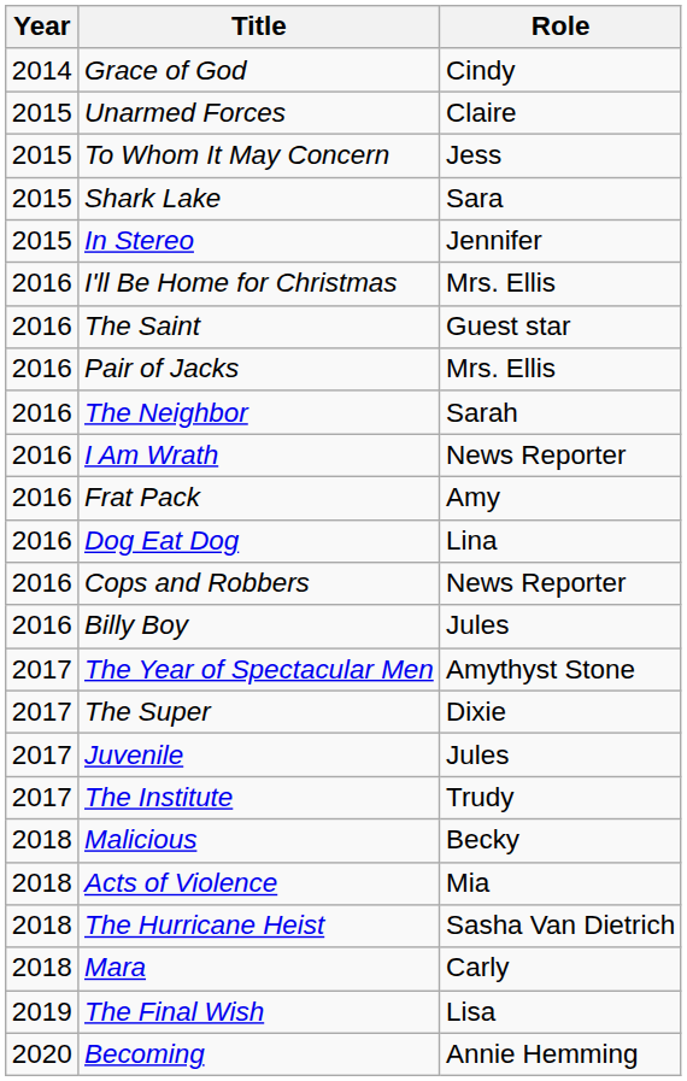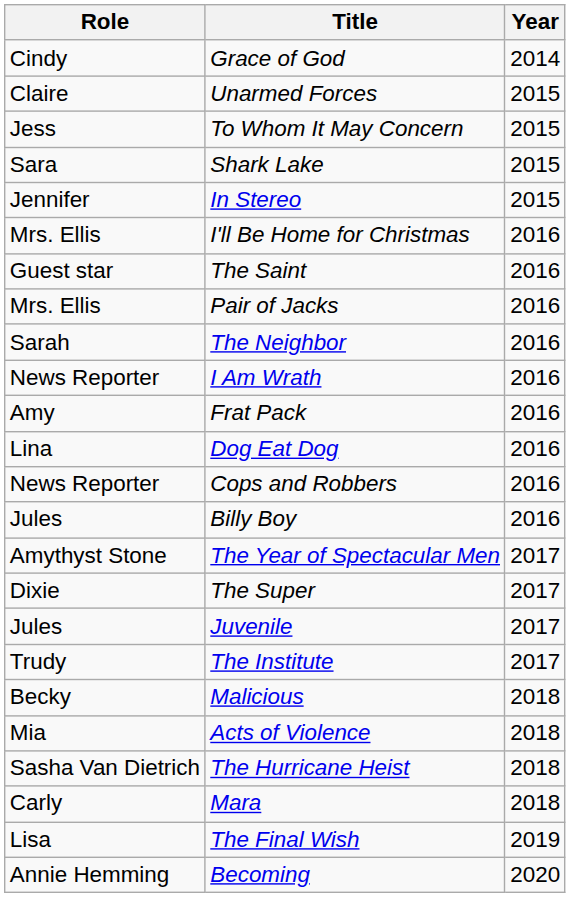 <table class="wikitable sortable">
 <tr>
+<th>Role</th>
+<th>Title</th>
 <th>Year</th>
-<th>Title</th>
-<th>Role</th>
 </tr>
 <tr>
+<td>Cindy</td>
+<td><em>Grace of God</em></td>
 <td>2014</td>
-<td><em>Grace of God</em></td>
-<td>Cindy</td>
 </tr>
 <tr>
+<td>Claire</td>
+<td><em>Unarmed Forces</em></td>
 <td>2015</td>
-<td><em>Unarmed Forces</em></td>
-<td>Claire</td>
 </tr>
 <tr>
+<td>Jess</td>
+<td><em>To Whom It May Concern</em></td>
 <td>2015</td>
-<td><em>To Whom It May Concern</em></td>
-<td>Jess</td>
 </tr>
 <tr>
+<td>Sara</td>
+<td><em>Shark Lake</em></td>
 <td>2015</td>
-<td><em>Shark Lake</em></td>
-<td>Sara</td>
 </tr>
 <tr>
+<td>Jennifer</td>
+<td><em><a href='#'>In Stereo</a></em></td>
 <td>2015</td>
-<td><em><a href='#'>In Stereo</a></em></td>
-<td>Jennifer</td>
 </tr>
 <tr>
+<td>Mrs. Ellis</td>
+<td><em>I'll Be Home for Christmas</em></td>
 <td>2016</td>
-<td><em>I'll Be Home for Christmas</em></td>
-<td>Mrs. Ellis</td>
 </tr>
 <tr>
+<td>Guest star</td>
+<td><em>The Saint</em></td>
 <td>2016</td>
-<td><em>The Saint</em></td>
-<td>Guest star</td>
 </tr>
 <tr>
+<td>Mrs. Ellis</td>
+<td><em>Pair of Jacks</em></td>
 <td>2016</td>
-<td><em>Pair of Jacks</em></td>
-<td>Mrs. Ellis</td>
 </tr>
 <tr>
+<td>Sarah</td>
+<td><em><a href='#'>The Neighbor</a></em></td>
 <td>2016</td>
-<td><em><a href='#'>The Neighbor</a></em></td>
-<td>Sarah</td>
 </tr>
 <tr>
+<td>News Reporter</td>
+<td><em><a href='#'>I Am Wrath</a></em></td>
 <td>2016</td>
-<td><em><a href='#'>I Am Wrath</a></em></td>
-<td>News Reporter</td>
 </tr>
 <tr>
+<td>Amy</td>
+<td><em>Frat Pack</em></td>
 <td>2016</td>
-<td><em>Frat Pack</em></td>
-<td>Amy</td>
 </tr>
 <tr>
+<td>Lina</td>
+<td><em><a href='#'>Dog Eat Dog</a></em></td>
 <td>2016</td>
-<td><em><a href='#'>Dog Eat Dog</a></em></td>
-<td>Lina</td>
 </tr>
 <tr>
+<td>News Reporter</td>
+<td><em>Cops and Robbers</em></td>
 <td>2016</td>
-<td><em>Cops and Robbers</em></td>
-<td>News Reporter</td>
 </tr>
 <tr>
+<td>Jules</td>
+<td><em>Billy Boy</em></td>
 <td>2016</td>
-<td><em>Billy Boy</em></td>
-<td>Jules</td>
 </tr>
 <tr>
+<td>Amythyst Stone</td>
+<td><em><a href='#'>The Year of Spectacular Men</a></em></td>
 <td>2017</td>
-<td><em><a href='#'>The Year of Spectacular Men</a></em></td>
-<td>Amythyst Stone</td>
 </tr>
 <tr>
+<td>Dixie</td>
+<td><em>The Super</em></td>
 <td>2017</td>
-<td><em>The Super</em></td>
-<td>Dixie</td>
 </tr>
 <tr>
+<td>Jules</td>
+<td><em><a href='#'>Juvenile</a></em></td>
 <td>2017</td>
-<td><em><a href='#'>Juvenile</a></em></td>
-<td>Jules</td>
 </tr>
 <tr>
+<td>Trudy</td>
+<td><em><a href='#'>The Institute</a></em></td>
 <td>2017</td>
-<td><em><a href='#'>The Institute</a></em></td>
-<td>Trudy</td>
 </tr>
 <tr>
+<td>Becky</td>
+<td><em><a href='#'>Malicious</a></em></td>
 <td>2018</td>
-<td><em><a href='#'>Malicious</a></em></td>
-<td>Becky</td>
 </tr>
 <tr>
+<td>Mia</td>
+<td><em><a href='#'>Acts of Violence</a></em></td>
 <td>2018</td>
-<td><em><a href='#'>Acts of Violence</a></em></td>
-<td>Mia</td>
 </tr>
 <tr>
+<td>Sasha Van Dietrich</td>
+<td><em><a href='#'>The Hurricane Heist</a></em></td>
 <td>2018</td>
-<td><em><a href='#'>The Hurricane Heist</a></em></td>
-<td>Sasha Van Dietrich</td>
 </tr>
 <tr>
+<td>Carly</td>
+<td><em><a href='#'>Mara</a></em></td>
 <td>2018</td>
-<td><em><a href='#'>Mara</a></em></td>
-<td>Carly</td>
 </tr>
 <tr>
+<td>Lisa</td>
+<td><em><a href='#'>The Final Wish</a></em></td>
 <td>2019</td>
-<td><em><a href='#'>The Final Wish</a></em></td>
-<td>Lisa</td>
 </tr>
 <tr>
+<td>Annie Hemming</td>
+<td><em><a href='#'>Becoming</a></em></td>
 <td>2020</td>
-<td><em><a href='#'>Becoming</a></em></td>
-<td>Annie Hemming</td>
 </tr>
 </table>
